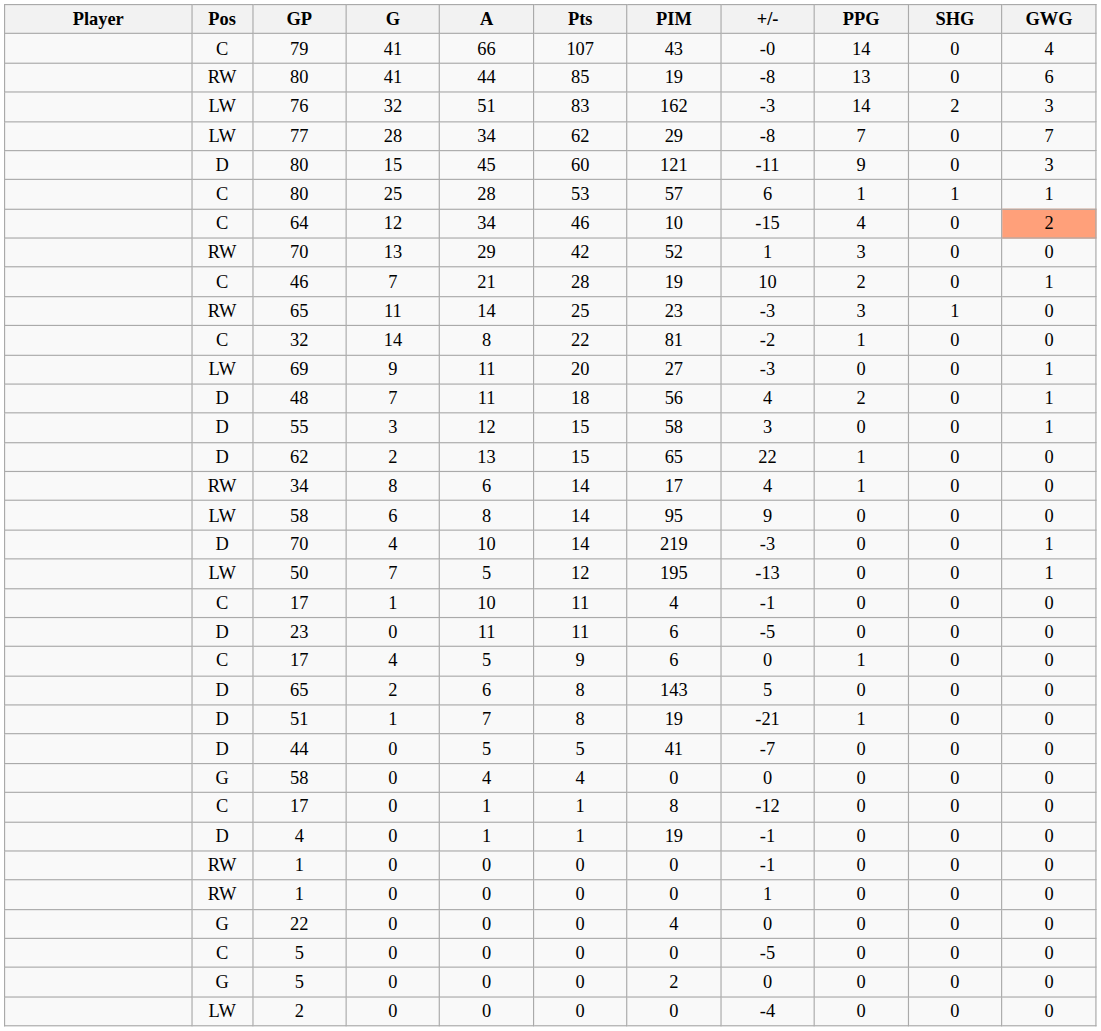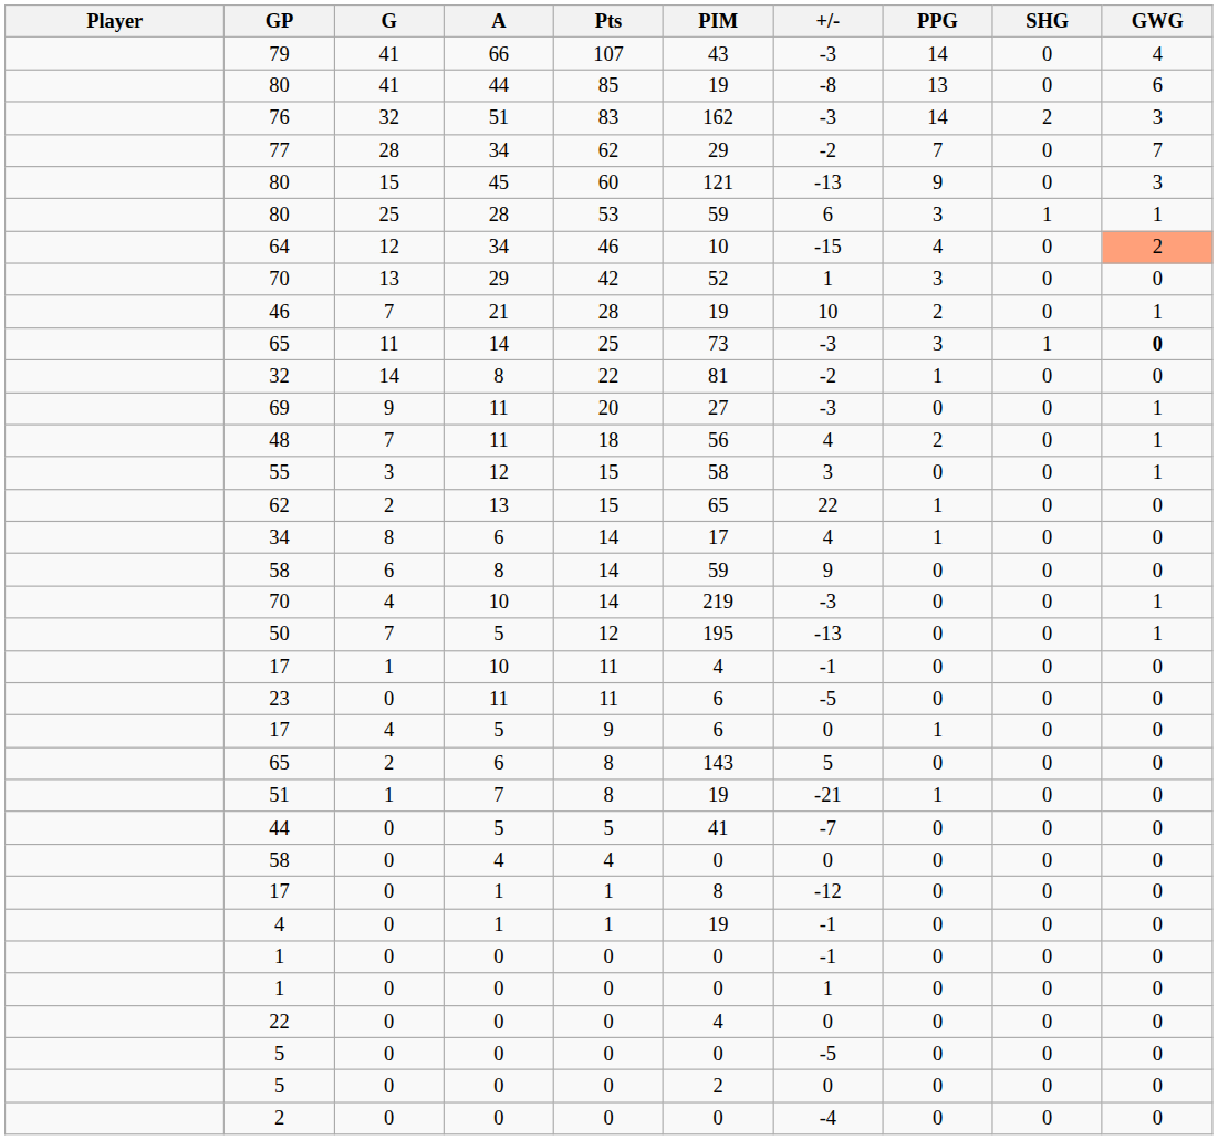 <table class="wikitable sortable" width="60%">
 <tr ALIGN="center">
 <th bgcolor="#DDDDFF" width="10%">Player</th>
-<th bgcolor="#DDDDFF" width="3%" title="Position">Pos</th>
 <th bgcolor="#DDDDFF" width="5%" title="Games played">GP</th>
 <th bgcolor="#DDDDFF" width="5%" title="Goals">G</th>
 <th bgcolor="#DDDDFF" width="5%" title="Assists">A</th>
 <th bgcolor="#DDDDFF" width="5%" title="Points">Pts</th>
 <th bgcolor="#DDDDFF" width="5%" title="Penalties in Minutes">PIM</th>
 <th bgcolor="#DDDDFF" width="5%" title="Plus/minus">+/-</th>
 <th bgcolor="#DDDDFF" width="5%" title="Power play goals">PPG</th>
 <th bgcolor="#DDDDFF" width="5%" title="Short-handed goals">SHG</th>
 <th bgcolor="#DDDDFF" width="5%" title="Game-winning goals">GWG</th>
 </tr>
 <tr align="center">
 <td align="right"></td>
-<td>C</td>
 <td>79</td>
 <td>41</td>
 <td>66</td>
 <td>107</td>
 <td>43</td>
-<td>-0</td>
+<td>-3</td>
 <td>14</td>
 <td>0</td>
 <td>4</td>
 </tr>
 <tr align="center">
 <td align="right"></td>
-<td>RW</td>
 <td>80</td>
 <td>41</td>
 <td>44</td>
 <td>85</td>
 <td>19</td>
 <td>-8</td>
 <td>13</td>
 <td>0</td>
 <td>6</td>
 </tr>
 <tr align="center">
 <td align="right"></td>
-<td>LW</td>
 <td>76</td>
 <td>32</td>
 <td>51</td>
 <td>83</td>
 <td>162</td>
 <td>-3</td>
 <td>14</td>
 <td>2</td>
 <td>3</td>
 </tr>
 <tr align="center">
 <td align="right"></td>
-<td>LW</td>
 <td>77</td>
 <td>28</td>
 <td>34</td>
 <td>62</td>
 <td>29</td>
-<td>-8</td>
+<td>-2</td>
 <td>7</td>
 <td>0</td>
 <td>7</td>
 </tr>
 <tr align="center">
 <td align="right"></td>
-<td>D</td>
 <td>80</td>
 <td>15</td>
 <td>45</td>
 <td>60</td>
 <td>121</td>
-<td>-11</td>
+<td>-13</td>
 <td>9</td>
 <td>0</td>
 <td>3</td>
 </tr>
 <tr align="center">
 <td align="right"></td>
-<td>C</td>
 <td>80</td>
 <td>25</td>
 <td>28</td>
 <td>53</td>
-<td>57</td>
+<td>59</td>
 <td>6</td>
-<td>1</td>
+<td>3</td>
 <td>1</td>
 <td>1</td>
 </tr>
 <tr align="center">
 <td align="right"></td>
-<td>C</td>
 <td>64</td>
 <td>12</td>
 <td>34</td>
 <td>46</td>
 <td>10</td>
 <td>-15</td>
 <td>4</td>
 <td>0</td>
 <td style="background: lightsalmon;">2</td>
 </tr>
 <tr align="center">
 <td align="right"></td>
-<td>RW</td>
 <td>70</td>
 <td>13</td>
 <td>29</td>
 <td>42</td>
 <td>52</td>
 <td>1</td>
 <td>3</td>
 <td>0</td>
 <td>0</td>
 </tr>
 <tr align="center">
 <td align="right"></td>
-<td>C</td>
 <td>46</td>
 <td>7</td>
 <td>21</td>
 <td>28</td>
 <td>19</td>
 <td>10</td>
 <td>2</td>
 <td>0</td>
 <td>1</td>
 </tr>
 <tr align="center">
 <td align="right"></td>
-<td>RW</td>
 <td>65</td>
 <td>11</td>
 <td>14</td>
 <td>25</td>
-<td>23</td>
+<td>73</td>
 <td>-3</td>
 <td>3</td>
 <td>1</td>
-<td>0</td>
+<td><strong>0</strong></td>
 </tr>
 <tr align="center">
 <td align="right"></td>
-<td>C</td>
 <td>32</td>
 <td>14</td>
 <td>8</td>
 <td>22</td>
 <td>81</td>
 <td>-2</td>
 <td>1</td>
 <td>0</td>
 <td>0</td>
 </tr>
 <tr align="center">
 <td align="right"></td>
-<td>LW</td>
 <td>69</td>
 <td>9</td>
 <td>11</td>
 <td>20</td>
 <td>27</td>
 <td>-3</td>
 <td>0</td>
 <td>0</td>
 <td>1</td>
 </tr>
 <tr align="center">
 <td align="right"></td>
-<td>D</td>
 <td>48</td>
 <td>7</td>
 <td>11</td>
 <td>18</td>
 <td>56</td>
 <td>4</td>
 <td>2</td>
 <td>0</td>
 <td>1</td>
 </tr>
 <tr align="center">
 <td align="right"></td>
-<td>D</td>
 <td>55</td>
 <td>3</td>
 <td>12</td>
 <td>15</td>
 <td>58</td>
 <td>3</td>
 <td>0</td>
 <td>0</td>
 <td>1</td>
 </tr>
 <tr align="center">
 <td align="right"></td>
-<td>D</td>
 <td>62</td>
 <td>2</td>
 <td>13</td>
 <td>15</td>
 <td>65</td>
 <td>22</td>
 <td>1</td>
 <td>0</td>
 <td>0</td>
 </tr>
 <tr align="center">
 <td align="right"></td>
-<td>RW</td>
 <td>34</td>
 <td>8</td>
 <td>6</td>
 <td>14</td>
 <td>17</td>
 <td>4</td>
 <td>1</td>
 <td>0</td>
 <td>0</td>
 </tr>
 <tr align="center">
 <td align="right"></td>
-<td>LW</td>
 <td>58</td>
 <td>6</td>
 <td>8</td>
 <td>14</td>
-<td>95</td>
+<td>59</td>
 <td>9</td>
 <td>0</td>
 <td>0</td>
 <td>0</td>
 </tr>
 <tr align="center">
 <td align="right"></td>
-<td>D</td>
 <td>70</td>
 <td>4</td>
 <td>10</td>
 <td>14</td>
 <td>219</td>
 <td>-3</td>
 <td>0</td>
 <td>0</td>
 <td>1</td>
 </tr>
 <tr align="center">
 <td align="right"></td>
-<td>LW</td>
 <td>50</td>
 <td>7</td>
 <td>5</td>
 <td>12</td>
 <td>195</td>
 <td>-13</td>
 <td>0</td>
 <td>0</td>
 <td>1</td>
 </tr>
 <tr align="center">
 <td align="right"></td>
-<td>C</td>
 <td>17</td>
 <td>1</td>
 <td>10</td>
 <td>11</td>
 <td>4</td>
 <td>-1</td>
 <td>0</td>
 <td>0</td>
 <td>0</td>
 </tr>
 <tr align="center">
 <td align="right"></td>
-<td>D</td>
 <td>23</td>
 <td>0</td>
 <td>11</td>
 <td>11</td>
 <td>6</td>
 <td>-5</td>
 <td>0</td>
 <td>0</td>
 <td>0</td>
 </tr>
 <tr align="center">
 <td align="right"></td>
-<td>C</td>
 <td>17</td>
 <td>4</td>
 <td>5</td>
 <td>9</td>
 <td>6</td>
 <td>0</td>
 <td>1</td>
 <td>0</td>
 <td>0</td>
 </tr>
 <tr align="center">
 <td align="right"></td>
-<td>D</td>
 <td>65</td>
 <td>2</td>
 <td>6</td>
 <td>8</td>
 <td>143</td>
 <td>5</td>
 <td>0</td>
 <td>0</td>
 <td>0</td>
 </tr>
 <tr align="center">
 <td align="right"></td>
-<td>D</td>
 <td>51</td>
 <td>1</td>
 <td>7</td>
 <td>8</td>
 <td>19</td>
 <td>-21</td>
 <td>1</td>
 <td>0</td>
 <td>0</td>
 </tr>
 <tr align="center">
 <td align="right"></td>
-<td>D</td>
 <td>44</td>
 <td>0</td>
 <td>5</td>
 <td>5</td>
 <td>41</td>
 <td>-7</td>
 <td>0</td>
 <td>0</td>
 <td>0</td>
 </tr>
 <tr align="center">
 <td align="right"></td>
-<td>G</td>
 <td>58</td>
 <td>0</td>
 <td>4</td>
 <td>4</td>
 <td>0</td>
 <td>0</td>
 <td>0</td>
 <td>0</td>
 <td>0</td>
 </tr>
 <tr align="center">
 <td align="right"></td>
-<td>C</td>
 <td>17</td>
 <td>0</td>
 <td>1</td>
 <td>1</td>
 <td>8</td>
 <td>-12</td>
 <td>0</td>
 <td>0</td>
 <td>0</td>
 </tr>
 <tr align="center">
 <td align="right"></td>
-<td>D</td>
 <td>4</td>
 <td>0</td>
 <td>1</td>
 <td>1</td>
 <td>19</td>
 <td>-1</td>
 <td>0</td>
 <td>0</td>
 <td>0</td>
 </tr>
 <tr align="center">
 <td align="right"></td>
-<td>RW</td>
 <td>1</td>
 <td>0</td>
 <td>0</td>
 <td>0</td>
 <td>0</td>
 <td>-1</td>
 <td>0</td>
 <td>0</td>
 <td>0</td>
 </tr>
 <tr align="center">
 <td align="right"></td>
-<td>RW</td>
 <td>1</td>
 <td>0</td>
 <td>0</td>
 <td>0</td>
 <td>0</td>
 <td>1</td>
 <td>0</td>
 <td>0</td>
 <td>0</td>
 </tr>
 <tr align="center">
 <td align="right"></td>
-<td>G</td>
 <td>22</td>
 <td>0</td>
 <td>0</td>
 <td>0</td>
 <td>4</td>
 <td>0</td>
 <td>0</td>
 <td>0</td>
 <td>0</td>
 </tr>
 <tr align="center">
 <td align="right"></td>
-<td>C</td>
 <td>5</td>
 <td>0</td>
 <td>0</td>
 <td>0</td>
 <td>0</td>
 <td>-5</td>
 <td>0</td>
 <td>0</td>
 <td>0</td>
 </tr>
 <tr align="center">
 <td align="right"></td>
-<td>G</td>
 <td>5</td>
 <td>0</td>
 <td>0</td>
 <td>0</td>
 <td>2</td>
 <td>0</td>
 <td>0</td>
 <td>0</td>
 <td>0</td>
 </tr>
 <tr align="center">
 <td align="right"></td>
-<td>LW</td>
 <td>2</td>
 <td>0</td>
 <td>0</td>
 <td>0</td>
 <td>0</td>
 <td>-4</td>
 <td>0</td>
 <td>0</td>
 <td>0</td>
 </tr>
 </table>
